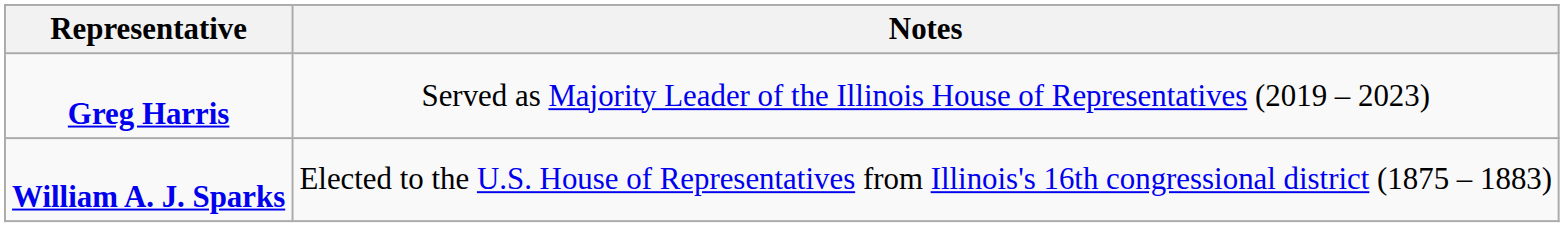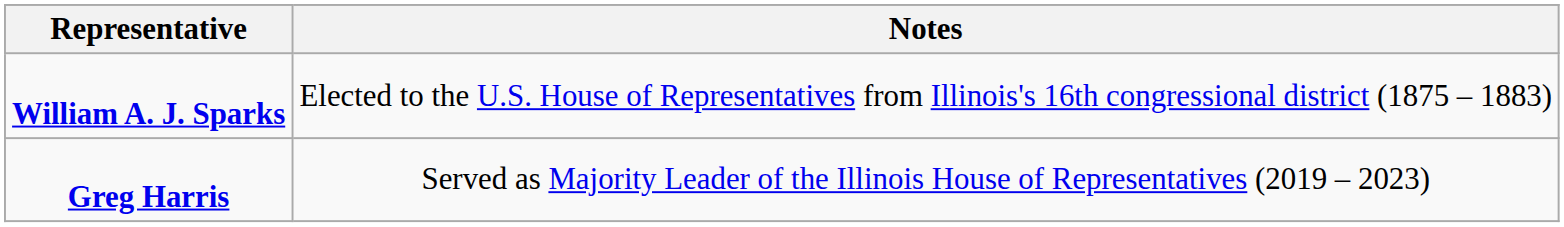 <table class="wikitable" style="text-align:center">
 <tr>
 <th>Representative</th>
 <th>Notes</th>
 </tr>
 <tr>
+<td><br><strong><a href='#'>William A. J. Sparks</a></strong></td>
+<td>Elected to the <a href='#'>U.S. House of Representatives</a> from <a href='#'>Illinois's 16th congressional district</a> (1875 – 1883)</td>
+</tr>
+<tr>
 <td><br><strong><a href='#'>Greg Harris</a></strong></td>
 <td>Served as <a href='#'>Majority Leader of the Illinois House of Representatives</a> (2019 – 2023)</td>
 </tr>
-<tr>
-<td><br><strong><a href='#'>William A. J. Sparks</a></strong></td>
-<td>Elected to the <a href='#'>U.S. House of Representatives</a> from <a href='#'>Illinois's 16th congressional district</a> (1875 – 1883)</td>
-</tr>
 </table>
